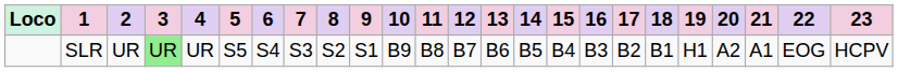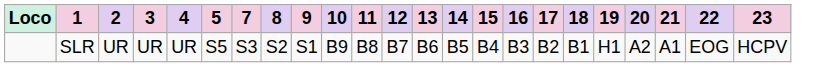 <table class="wikitable plainrowheaders unsortable" style="text-align:center">
 <tr>
 <th scope="col" rowspan="1" style="background:#CEF2E0;">Loco</th>
 <th scope="col" rowspan="1" style="background:#F2CEE0;">1</th>
 <th scope="col" rowspan="1" style="background:#E0CEF2;">2</th>
 <th scope="col" rowspan="1" style="background:#F2CEE0;">3</th>
 <th scope="col" rowspan="1" style="background:#E0CEF2;">4</th>
 <th scope="col" rowspan="1" style="background:#F2CEE0;">5</th>
-<th scope="col" rowspan="1" style="background:#E0CEF2;">6</th>
 <th scope="col" rowspan="1" style="background:#F2CEE0;">7</th>
 <th scope="col" rowspan="1" style="background:#E0CEF2;">8</th>
 <th scope="col" rowspan="1" style="background:#F2CEE0;">9</th>
 <th scope="col" rowspan="1" style="background:#E0CEF2;">10</th>
 <th scope="col" rowspan="1" style="background:#F2CEE0;">11</th>
 <th scope="col" rowspan="1" style="background:#E0CEF2;">12</th>
 <th scope="col" rowspan="1" style="background:#F2CEE0;">13</th>
 <th scope="col" rowspan="1" style="background:#E0CEF2;">14</th>
 <th scope="col" rowspan="1" style="background:#F2CEE0;">15</th>
 <th scope="col" rowspan="1" style="background:#E0CEF2;">16</th>
 <th scope="col" rowspan="1" style="background:#F2CEE0;">17</th>
 <th scope="col" rowspan="1" style="background:#E0CEF2;">18</th>
 <th scope="col" rowspan="1" style="background:#F2CEE0;">19</th>
 <th scope="col" rowspan="1" style="background:#E0CEF2;">20</th>
 <th scope="col" rowspan="1" style="background:#F2CEE0;">21</th>
 <th scope="col" rowspan="1" style="background:#E0CEF2;">22</th>
 <th scope="col" rowspan="1" style="background:#F2CEE0;">23</th>
 </tr>
 <tr>
 <td></td>
 <td>SLR</td>
 <td>UR</td>
-<td style="background: lightgreen;">UR</td>
+<td>UR</td>
 <td>UR</td>
 <td>S5</td>
-<td>S4</td>
 <td>S3</td>
 <td>S2</td>
 <td>S1</td>
 <td>B9</td>
 <td>B8</td>
 <td>B7</td>
 <td>B6</td>
 <td>B5</td>
 <td>B4</td>
 <td>B3</td>
 <td>B2</td>
 <td>B1</td>
 <td>H1</td>
 <td>A2</td>
 <td>A1</td>
 <td>EOG</td>
 <td>HCPV</td>
 </tr>
 </table>
